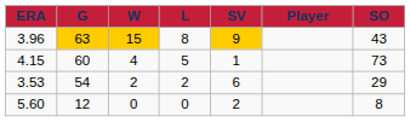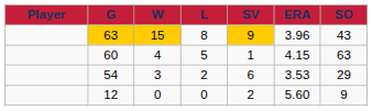 <table class="wikitable sortable">
 <tr>
-<th style="background:#C41E3A;color:#14345B;" width="9%">ERA</th>
+<th style="background:#C41E3A;color:#14345B;" width="16%">Player</th>
 <th style="background:#C41E3A;color:#14345B;" width="9%">G</th>
 <th style="background:#C41E3A;color:#14345B;" width="9%">W</th>
 <th style="background:#C41E3A;color:#14345B;" width="9%">L</th>
 <th style="background:#C41E3A;color:#14345B;" width="9%">SV</th>
-<th style="background:#C41E3A;color:#14345B;" width="16%">Player</th>
+<th style="background:#C41E3A;color:#14345B;" width="9%">ERA</th>
 <th style="background:#C41E3A;color:#14345B;" width="9%">SO</th>
 </tr>
 <tr align="center">
-<td>3.96</td>
+<td></td>
 <td bgcolor="#FFCC00">63</td>
 <td bgcolor="#FFCC00">15</td>
 <td>8</td>
 <td bgcolor="#FFCC00">9</td>
-<td></td>
+<td>3.96</td>
 <td>43</td>
 </tr>
 <tr align="center">
-<td>4.15</td>
+<td></td>
 <td>60</td>
 <td>4</td>
 <td>5</td>
 <td>1</td>
-<td></td>
-<td>73</td>
+<td>4.15</td>
+<td>63</td>
 </tr>
 <tr align="center">
-<td>3.53</td>
+<td></td>
 <td>54</td>
-<td>2</td>
+<td>3</td>
 <td>2</td>
 <td>6</td>
-<td></td>
+<td>3.53</td>
 <td>29</td>
 </tr>
 <tr align="center">
-<td>5.60</td>
+<td></td>
 <td>12</td>
 <td>0</td>
 <td>0</td>
 <td>2</td>
-<td></td>
-<td>8</td>
+<td>5.60</td>
+<td>9</td>
 </tr>
 </table>
